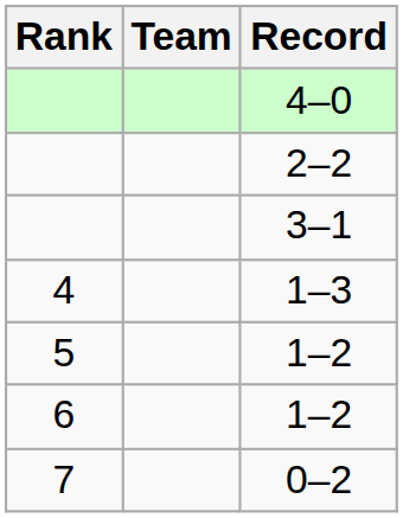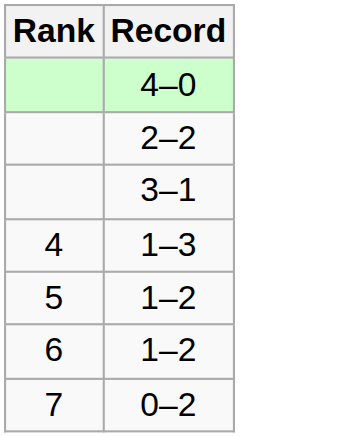 <table class=wikitable style="text-align:center;">
 <tr>
 <th>Rank</th>
-<th>Team</th>
 <th>Record</th>
 </tr>
 <tr bgcolor=ccffcc>
 <td></td>
-<td align=left></td>
 <td>4–0</td>
 </tr>
 <tr>
 <td></td>
-<td align=left></td>
 <td>2–2</td>
 </tr>
 <tr>
 <td></td>
-<td align=left></td>
 <td>3–1</td>
 </tr>
 <tr>
 <td>4</td>
-<td align=left></td>
 <td>1–3</td>
 </tr>
 <tr>
 <td>5</td>
-<td align=left></td>
 <td>1–2</td>
 </tr>
 <tr>
 <td>6</td>
-<td align=left></td>
 <td>1–2</td>
 </tr>
 <tr>
 <td>7</td>
-<td align=left></td>
 <td>0–2</td>
 </tr>
 </table>
